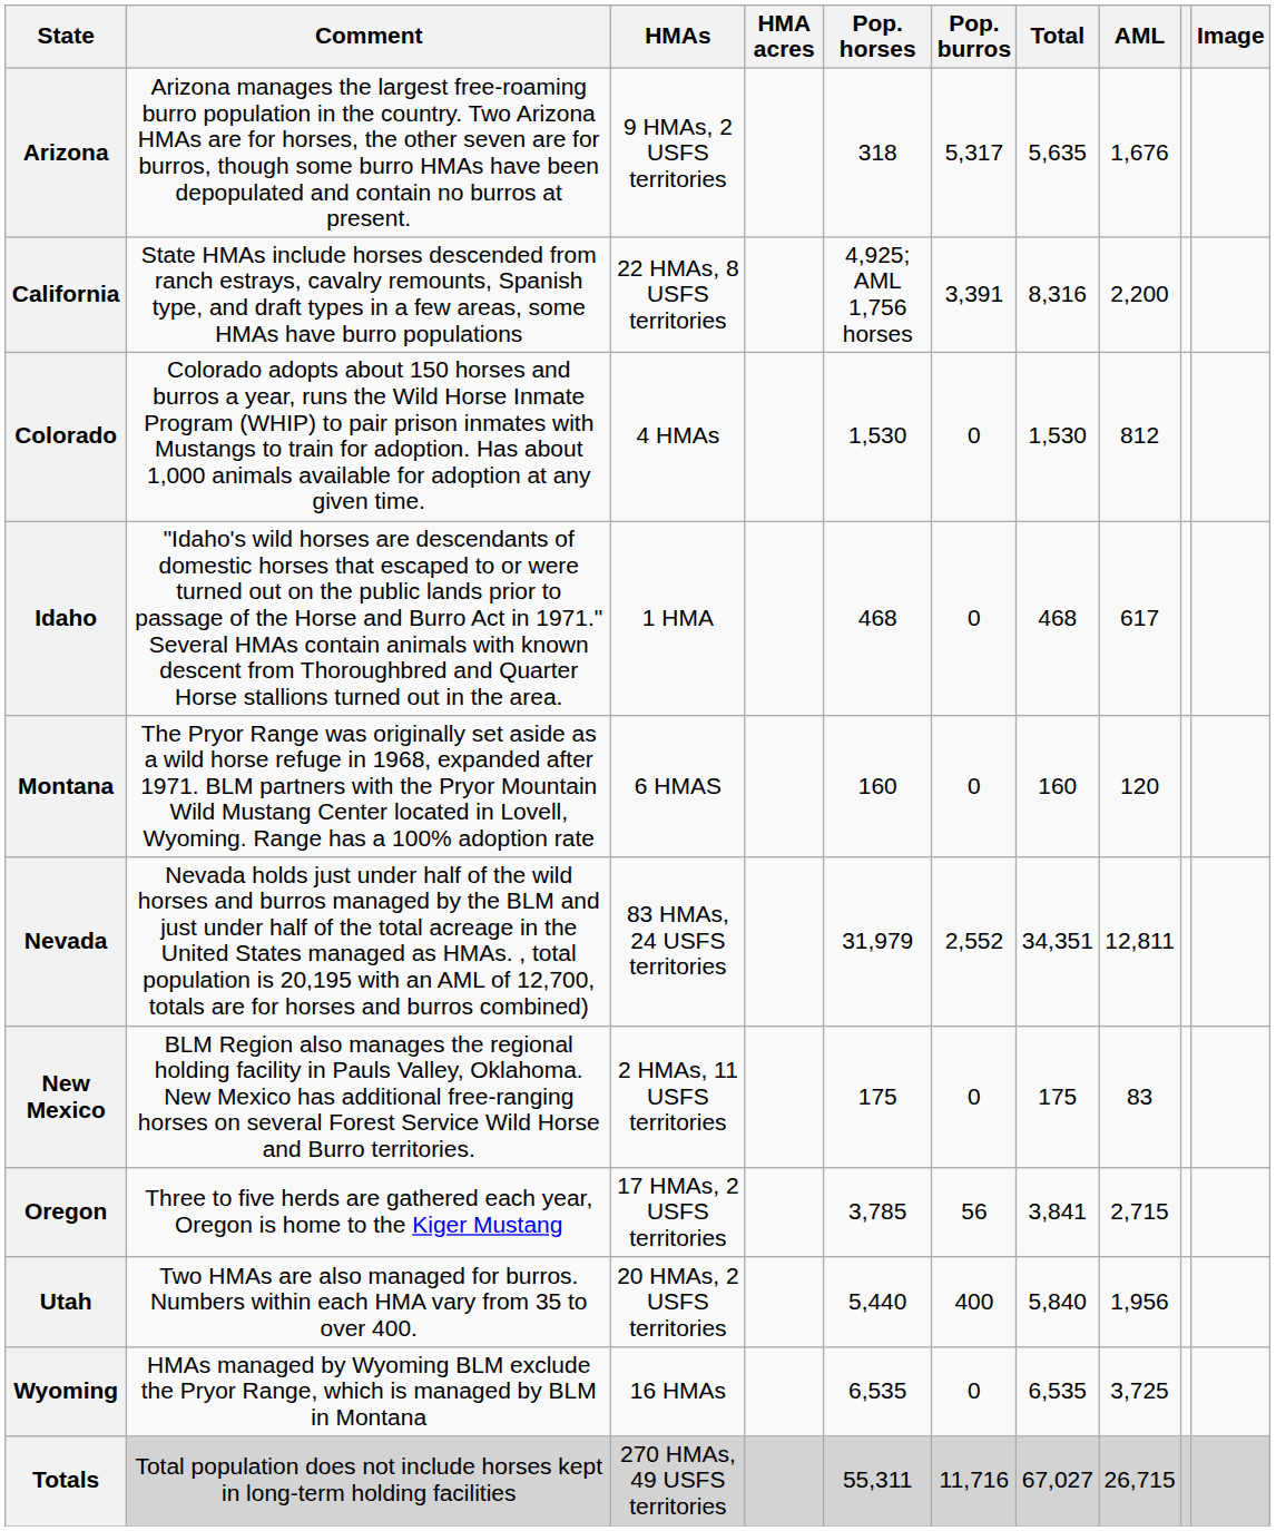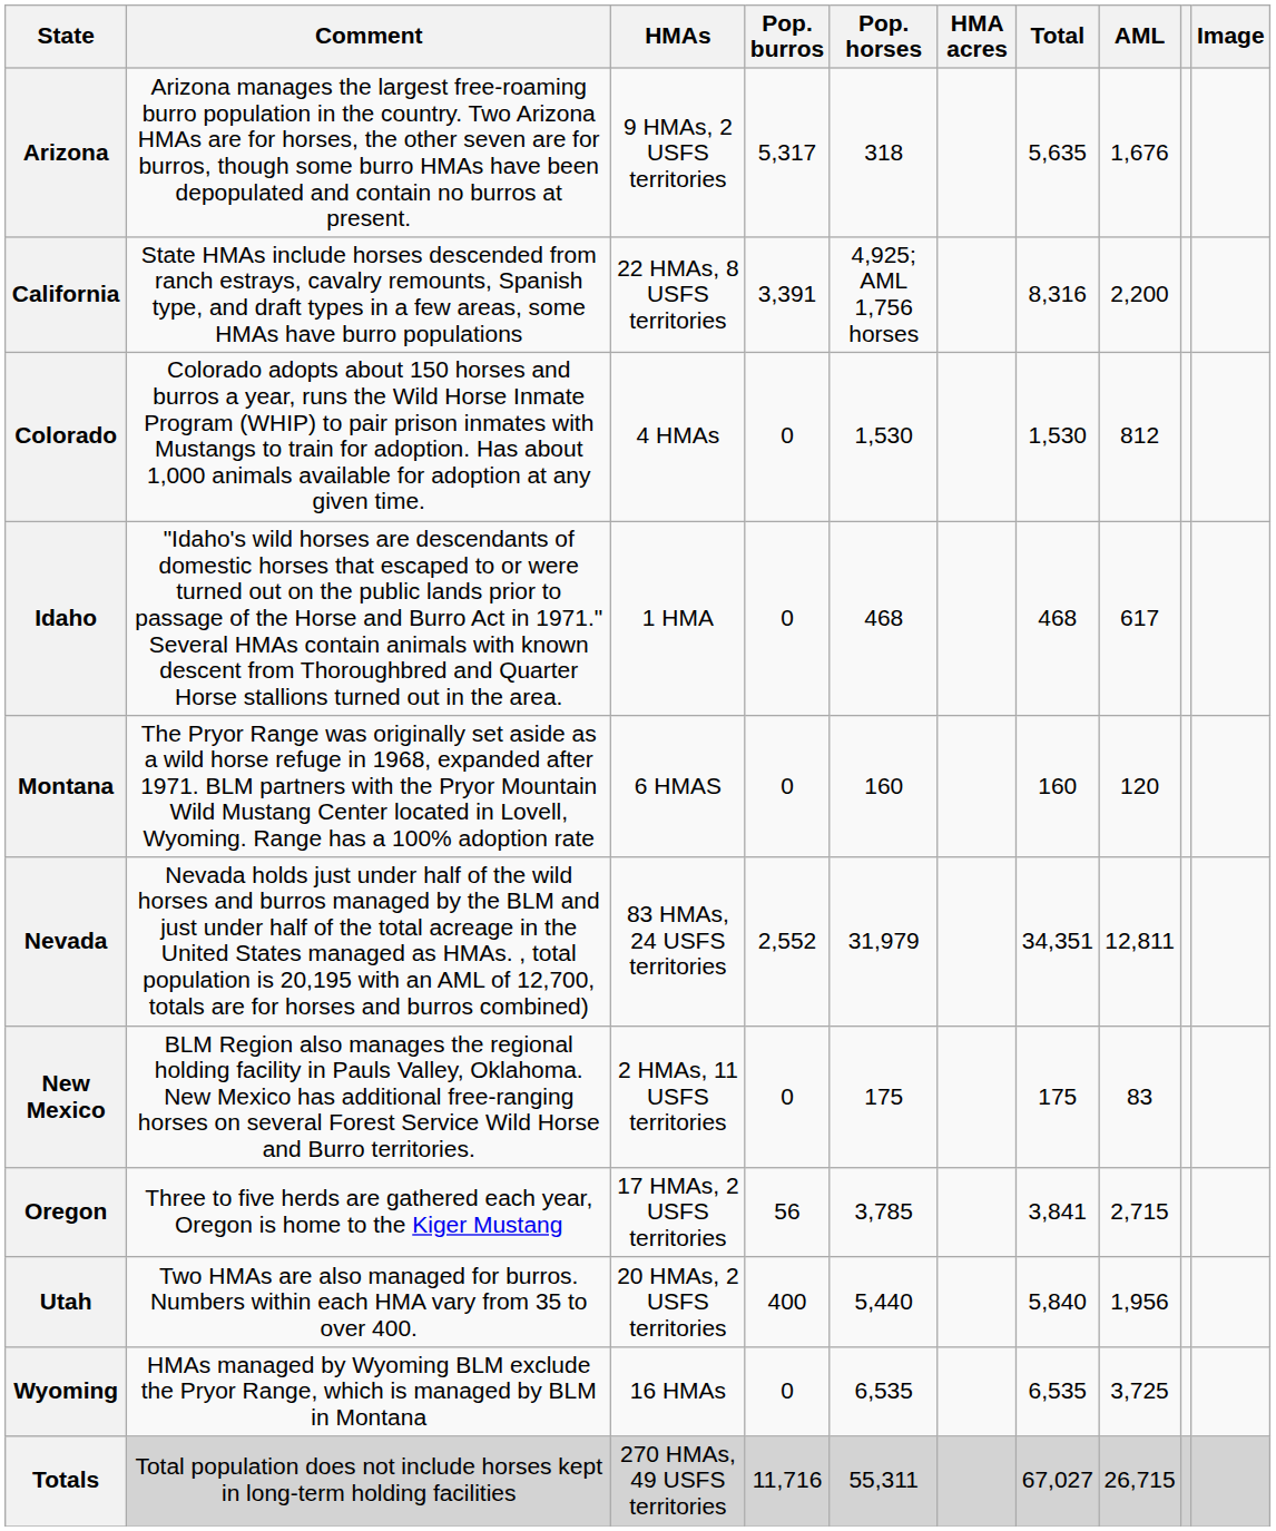 <table class = "wikitable sortable" style="text-align:center;">
 <tr>
 <th scope="col">State</th>
 <th scope="col" class="unsortable">Comment</th>
 <th scope="col">HMAs</th>
+<th scope="col">Pop.<br>burros</th>
+<th scope="col">Pop.<br>horses</th>
 <th scope="col">HMA acres</th>
-<th scope="col">Pop.<br>horses</th>
-<th scope="col">Pop.<br>burros</th>
 <th scope="col">Total</th>
 <th scope="col">AML</th>
 <th scope="col" class="unsortable"></th>
 <th scope="col" class="unsortable">Image</th>
 </tr>
 <tr>
 <th scope="row">Arizona</th>
 <td>Arizona manages the largest free-roaming burro population in the country. Two Arizona HMAs are for horses, the other seven are for burros, though some burro HMAs have been depopulated and contain no burros at present.</td>
 <td>9 HMAs, 2 USFS territories</td>
+<td>5,317</td>
+<td>318</td>
 <td></td>
-<td>318</td>
-<td>5,317</td>
 <td>5,635</td>
 <td>1,676</td>
 <td></td>
 <td></td>
 </tr>
 <tr>
 <th scope="row">California</th>
 <td>State HMAs include horses descended from ranch estrays, cavalry remounts, Spanish type, and draft types in a few areas, some HMAs have burro populations</td>
 <td>22 HMAs, 8 USFS territories</td>
+<td>3,391</td>
+<td>4,925; AML 1,756 horses</td>
 <td></td>
-<td>4,925; AML 1,756 horses</td>
-<td>3,391</td>
 <td>8,316</td>
 <td>2,200</td>
 <td></td>
 <td></td>
 </tr>
 <tr>
 <th scope="row">Colorado</th>
 <td>Colorado adopts about 150 horses and burros a year, runs the Wild Horse Inmate Program (WHIP) to pair prison inmates with Mustangs to train for adoption.  Has about 1,000 animals available for adoption at any given time.</td>
 <td>4 HMAs</td>
+<td>0</td>
+<td>1,530</td>
 <td></td>
-<td>1,530</td>
-<td>0</td>
 <td>1,530</td>
 <td>812</td>
 <td></td>
 <td align="center"></td>
 </tr>
 <tr>
 <th scope="row">Idaho</th>
 <td>"Idaho's wild horses are descendants of domestic horses that escaped to or were turned out on the public lands prior to passage of the Horse and Burro Act in 1971." Several HMAs contain animals with known descent from Thoroughbred and Quarter Horse stallions turned out in the area.</td>
 <td>1 HMA</td>
+<td>0</td>
+<td>468</td>
 <td></td>
-<td>468</td>
-<td>0</td>
 <td>468</td>
 <td>617</td>
 <td></td>
 <td></td>
 </tr>
 <tr>
 <th scope="row">Montana</th>
 <td>The Pryor Range was originally set aside as a wild horse refuge in 1968, expanded after 1971. BLM partners with the Pryor Mountain Wild Mustang Center located in Lovell, Wyoming.  Range has a 100% adoption rate</td>
 <td>6 HMAS</td>
+<td>0</td>
+<td>160</td>
 <td></td>
-<td>160</td>
-<td>0</td>
 <td>160</td>
 <td>120</td>
 <td></td>
 <td></td>
 </tr>
 <tr>
 <th scope="row">Nevada</th>
 <td>Nevada holds just under half of the wild horses and burros managed by the BLM and just under half of the total acreage in the United States managed as HMAs.  , total population is 20,195 with an AML of 12,700, totals are for horses and burros combined)</td>
 <td>83 HMAs, 24 USFS territories</td>
+<td>2,552</td>
+<td>31,979</td>
 <td></td>
-<td>31,979</td>
-<td>2,552</td>
 <td>34,351</td>
 <td>12,811</td>
 <td></td>
 <td align="center"></td>
 </tr>
 <tr>
 <th scope="row">New Mexico</th>
 <td>BLM Region also manages the regional holding facility in Pauls Valley, Oklahoma. New Mexico has additional free-ranging horses on several Forest Service Wild Horse and Burro territories.</td>
 <td>2 HMAs, 11 USFS territories</td>
+<td>0</td>
+<td>175</td>
 <td></td>
-<td>175</td>
-<td>0</td>
 <td>175</td>
 <td>83</td>
 <td></td>
 <td align="center"></td>
 </tr>
 <tr>
 <th scope="row">Oregon</th>
 <td>Three to five herds are gathered each year, Oregon is home to the <a href='#'>Kiger Mustang</a></td>
 <td>17 HMAs, 2 USFS territories</td>
+<td>56</td>
+<td>3,785</td>
 <td></td>
-<td>3,785</td>
-<td>56</td>
 <td>3,841</td>
 <td>2,715</td>
 <td></td>
 <td align="center"></td>
 </tr>
 <tr>
 <th scope="row">Utah</th>
 <td>Two HMAs are also managed for burros. Numbers within each HMA vary from 35 to over 400.</td>
 <td>20 HMAs, 2 USFS territories</td>
+<td>400</td>
+<td>5,440</td>
 <td></td>
-<td>5,440</td>
-<td>400</td>
 <td>5,840</td>
 <td>1,956</td>
 <td></td>
 <td></td>
 </tr>
 <tr>
 <th scope="row">Wyoming</th>
 <td>HMAs managed by Wyoming BLM exclude the Pryor Range, which is managed by BLM in Montana</td>
 <td>16 HMAs</td>
+<td>0</td>
+<td>6,535</td>
 <td></td>
-<td>6,535</td>
-<td>0</td>
 <td>6,535</td>
 <td>3,725</td>
 <td></td>
 <td></td>
 </tr>
 <tr class="sortbottom" bgcolor="lightgray">
 <th scope="row">Totals</th>
 <td>Total population does not include horses kept in long-term holding facilities</td>
 <td>270 HMAs, 49 USFS territories</td>
+<td>11,716</td>
+<td>55,311</td>
 <td></td>
-<td>55,311</td>
-<td>11,716</td>
 <td>67,027</td>
 <td>26,715</td>
 <td></td>
 <td></td>
 </tr>
 </table>
